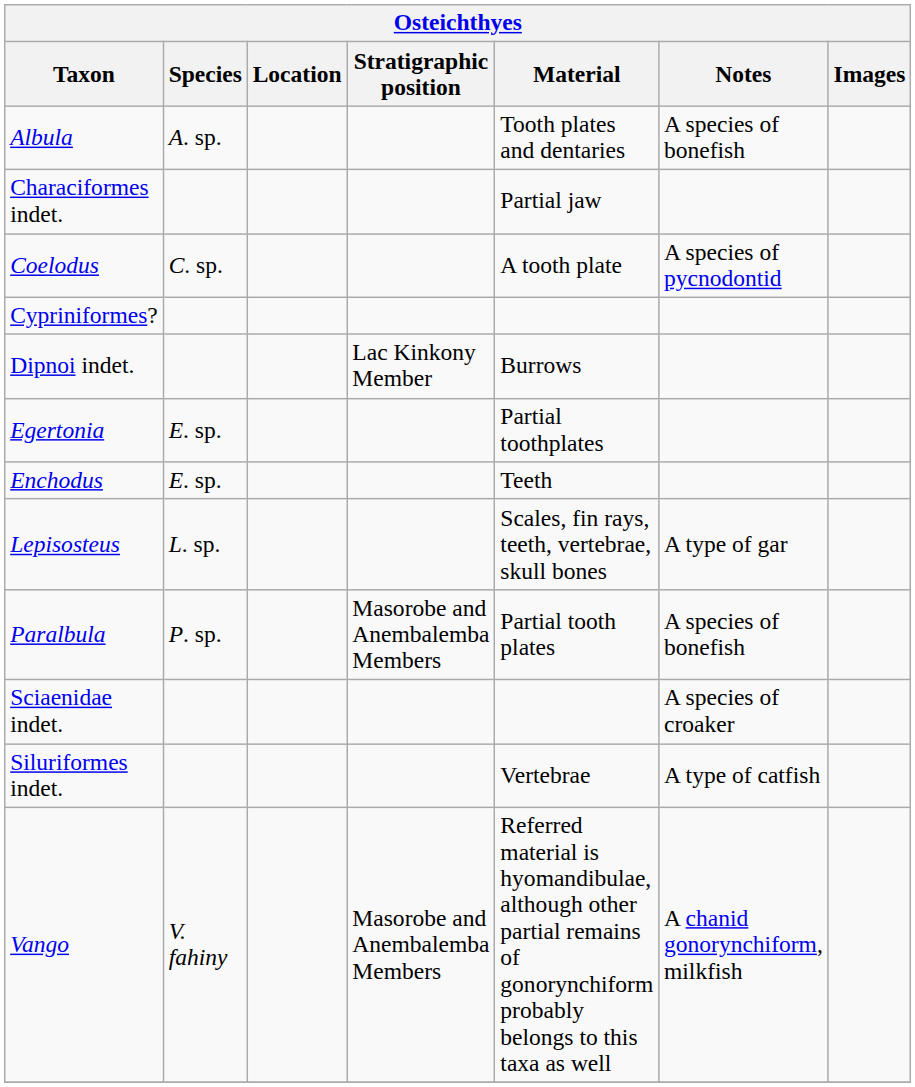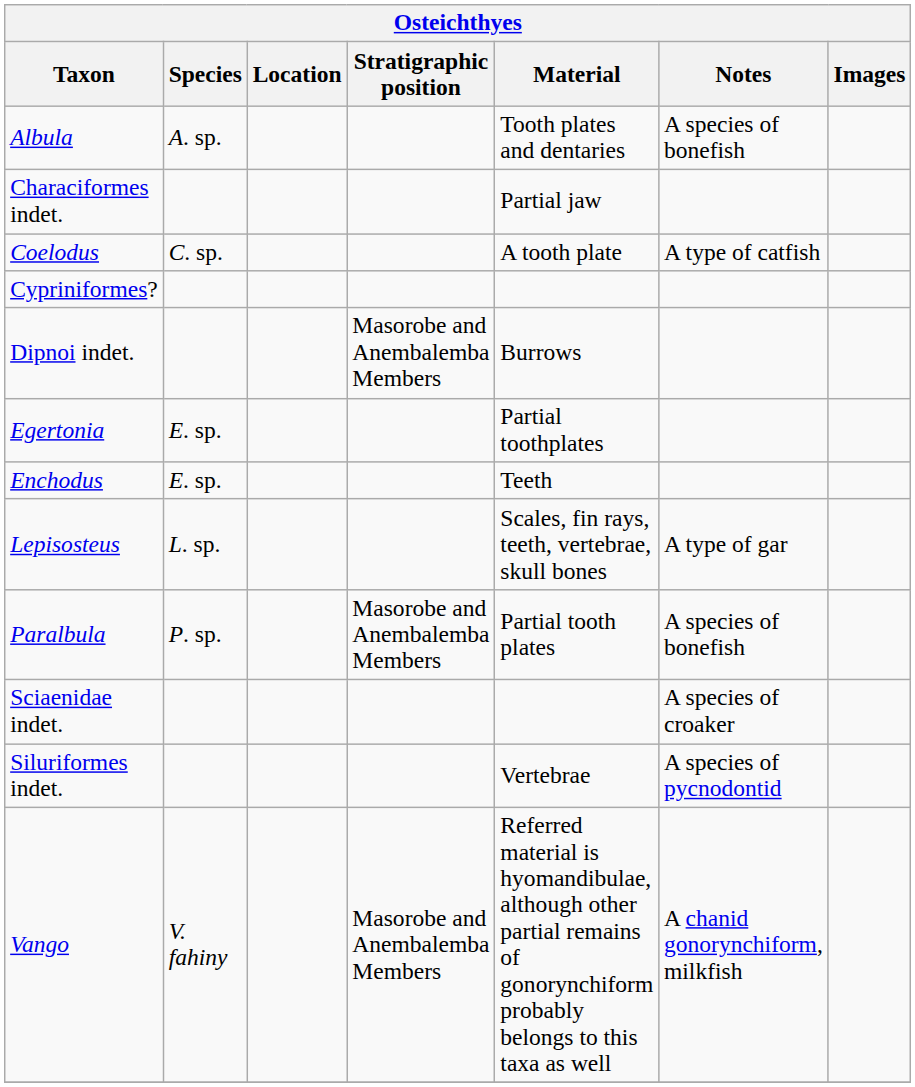 <table class="wikitable" align="center">
 <tr>
 <th colspan="7" align="center"><a href='#'>Osteichthyes</a></th>
 </tr>
 <tr>
 <th>Taxon</th>
 <th>Species</th>
 <th>Location</th>
 <th>Stratigraphic position</th>
 <th>Material</th>
 <th>Notes</th>
 <th>Images</th>
 </tr>
 <tr>
 <td><em><a href='#'>Albula</a></em></td>
 <td><em>A</em>. sp.</td>
 <td></td>
 <td></td>
 <td>Tooth plates and dentaries</td>
 <td>A species of bonefish</td>
 <td></td>
 </tr>
 <tr>
 <td><a href='#'>Characiformes</a> indet.</td>
 <td></td>
 <td></td>
 <td></td>
 <td>Partial jaw</td>
 <td></td>
 <td></td>
 </tr>
 <tr>
 <td><em><a href='#'>Coelodus</a></em></td>
 <td><em>C</em>. sp.</td>
 <td></td>
 <td></td>
 <td>A tooth plate</td>
-<td>A species of <a href='#'>pycnodontid</a></td>
+<td>A type of catfish</td>
 <td></td>
 </tr>
 <tr>
 <td><a href='#'>Cypriniformes</a>?</td>
 <td></td>
 <td></td>
 <td></td>
 <td></td>
 <td></td>
 <td></td>
 </tr>
 <tr>
 <td><a href='#'>Dipnoi</a> indet.</td>
 <td></td>
 <td></td>
-<td>Lac Kinkony Member</td>
+<td>Masorobe and Anembalemba Members</td>
 <td>Burrows</td>
 <td></td>
 <td></td>
 </tr>
 <tr>
 <td><em><a href='#'>Egertonia</a></em></td>
 <td><em>E</em>. sp.</td>
 <td></td>
 <td></td>
 <td>Partial toothplates</td>
 <td></td>
 <td></td>
 </tr>
 <tr>
 <td><em><a href='#'>Enchodus</a></em></td>
 <td><em>E</em>. sp.</td>
 <td></td>
 <td></td>
 <td>Teeth</td>
 <td></td>
 <td></td>
 </tr>
 <tr>
 <td><em><a href='#'>Lepisosteus</a></em></td>
 <td><em>L</em>. sp.</td>
 <td></td>
 <td></td>
 <td>Scales, fin rays, teeth, vertebrae, skull bones</td>
 <td>A type of gar</td>
 <td></td>
 </tr>
 <tr>
 <td><em><a href='#'>Paralbula</a></em></td>
 <td><em>P</em>. sp.</td>
 <td></td>
 <td>Masorobe and Anembalemba Members</td>
 <td>Partial tooth plates</td>
 <td>A species of bonefish</td>
 <td></td>
 </tr>
 <tr>
 <td><a href='#'>Sciaenidae</a> indet.</td>
 <td></td>
 <td></td>
 <td></td>
 <td></td>
 <td>A species of croaker</td>
 <td></td>
 </tr>
 <tr>
 <td><a href='#'>Siluriformes</a> indet.</td>
 <td></td>
 <td></td>
 <td></td>
 <td>Vertebrae</td>
-<td>A type of catfish</td>
+<td>A species of <a href='#'>pycnodontid</a></td>
 <td></td>
 </tr>
 <tr>
 <td><em><a href='#'>Vango</a></em></td>
 <td><em>V. fahiny</em></td>
 <td></td>
 <td>Masorobe and Anembalemba Members</td>
 <td>Referred material is hyomandibulae, although other partial remains of gonorynchiform probably belongs to this taxa as well</td>
 <td>A <a href='#'>chanid</a> <a href='#'>gonorynchiform</a>, milkfish</td>
 <td></td>
 </tr>
 <tr>
 </tr>
 </table>
